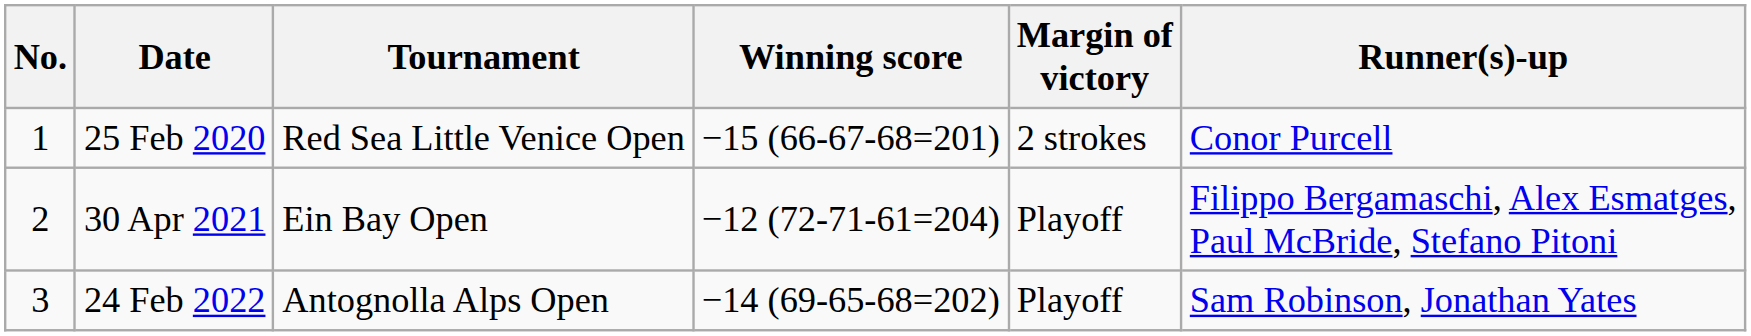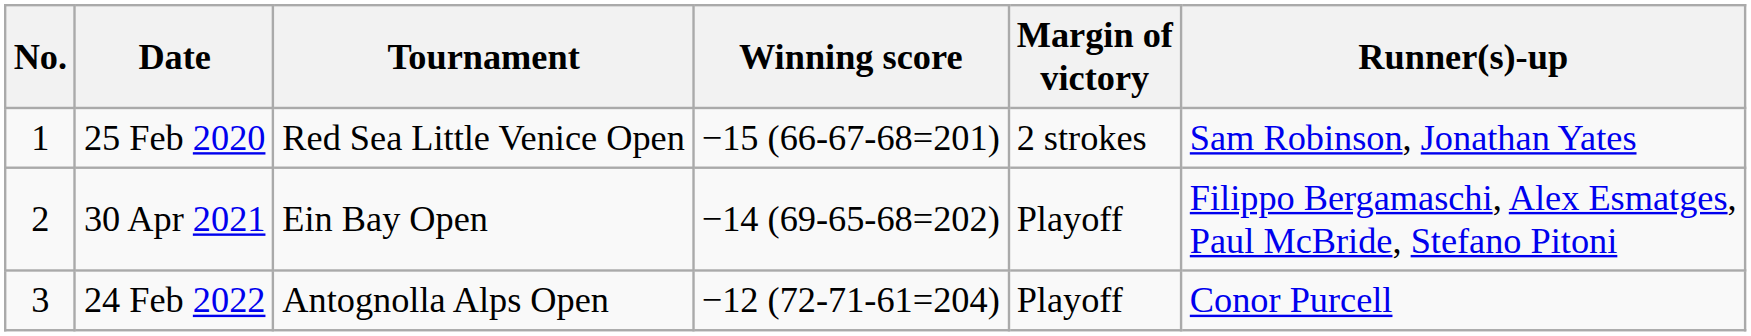 <table class="wikitable" style="font-size:95%;">
 <tr>
 <th>No.</th>
 <th>Date</th>
 <th>Tournament</th>
 <th>Winning score</th>
 <th>Margin of<br>victory</th>
 <th>Runner(s)-up</th>
 </tr>
 <tr>
 <td align=center>1</td>
 <td align=right>25 Feb <a href='#'>2020</a></td>
 <td>Red Sea Little Venice Open</td>
 <td>−15 (66-67-68=201)</td>
 <td>2 strokes</td>
-<td> <a href='#'>Conor Purcell</a></td>
+<td> <a href='#'>Sam Robinson</a>,  <a href='#'>Jonathan Yates</a></td>
 </tr>
 <tr>
 <td align=center>2</td>
 <td align=right>30 Apr <a href='#'>2021</a></td>
 <td>Ein Bay Open</td>
-<td>−12 (72-71-61=204)</td>
+<td>−14 (69-65-68=202)</td>
 <td>Playoff</td>
 <td> <a href='#'>Filippo Bergamaschi</a>,  <a href='#'>Alex Esmatges</a>,<br> <a href='#'>Paul McBride</a>,  <a href='#'>Stefano Pitoni</a></td>
 </tr>
 <tr>
 <td align=center>3</td>
 <td align=right>24 Feb <a href='#'>2022</a></td>
 <td>Antognolla Alps Open</td>
-<td>−14 (69-65-68=202)</td>
+<td>−12 (72-71-61=204)</td>
 <td>Playoff</td>
-<td> <a href='#'>Sam Robinson</a>,  <a href='#'>Jonathan Yates</a></td>
+<td> <a href='#'>Conor Purcell</a></td>
 </tr>
 </table>
